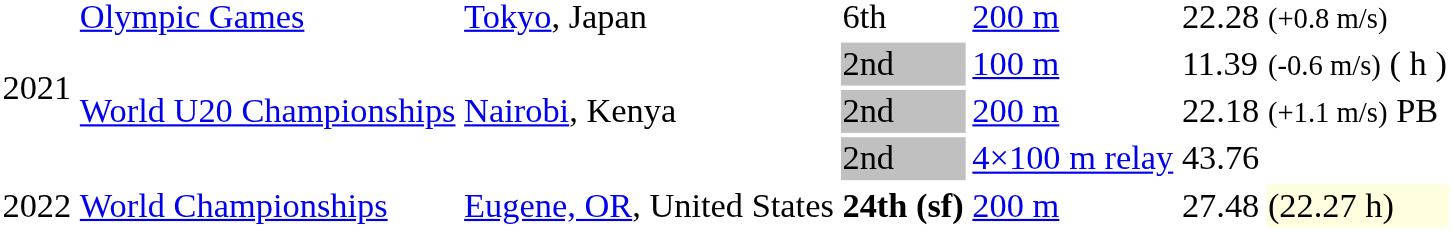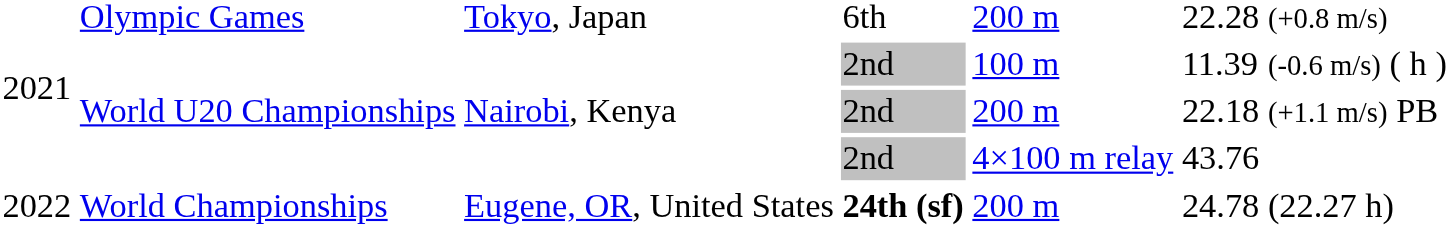 <table>
 <tr>
 <td rowspan=4>2021</td>
 <td><a href='#'>Olympic Games</a></td>
 <td><a href='#'>Tokyo</a>, Japan</td>
 <td>6th</td>
 <td><a href='#'>200 m</a></td>
 <td>22.28</td>
 <td><small>(+0.8 m/s)</small> </td>
 </tr>
 <tr>
 <td rowspan=3><a href='#'>World U20 Championships</a></td>
 <td rowspan=3><a href='#'>Nairobi</a>, Kenya</td>
 <td bgcolor=silver>2nd</td>
 <td><a href='#'>100 m</a></td>
 <td>11.39</td>
 <td><small>(-0.6 m/s)</small> (  h )</td>
 </tr>
 <tr>
 <td bgcolor=silver>2nd</td>
 <td><a href='#'>200 m</a></td>
 <td>22.18</td>
 <td><small>(+1.1 m/s)</small> PB</td>
 </tr>
 <tr>
 <td bgcolor=silver>2nd</td>
 <td><a href='#'>4×100 m relay</a></td>
 <td>43.76</td>
 <td> </td>
 </tr>
 <tr>
 <td>2022</td>
 <td><a href='#'>World Championships</a></td>
 <td><a href='#'>Eugene, OR</a>, United States</td>
 <td><strong>24th (sf)</strong></td>
 <td><a href='#'>200 m</a></td>
-<td>27.48</td>
-<td style="background: lightyellow;">(22.27 h)</td>
+<td>24.78</td>
+<td>(22.27 h)</td>
 </tr>
 </table>
